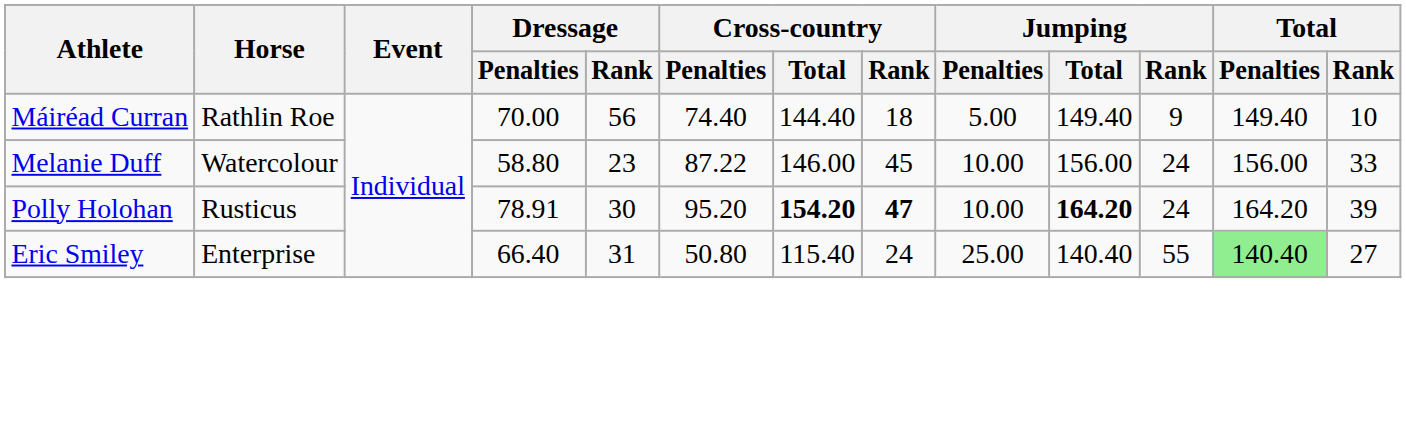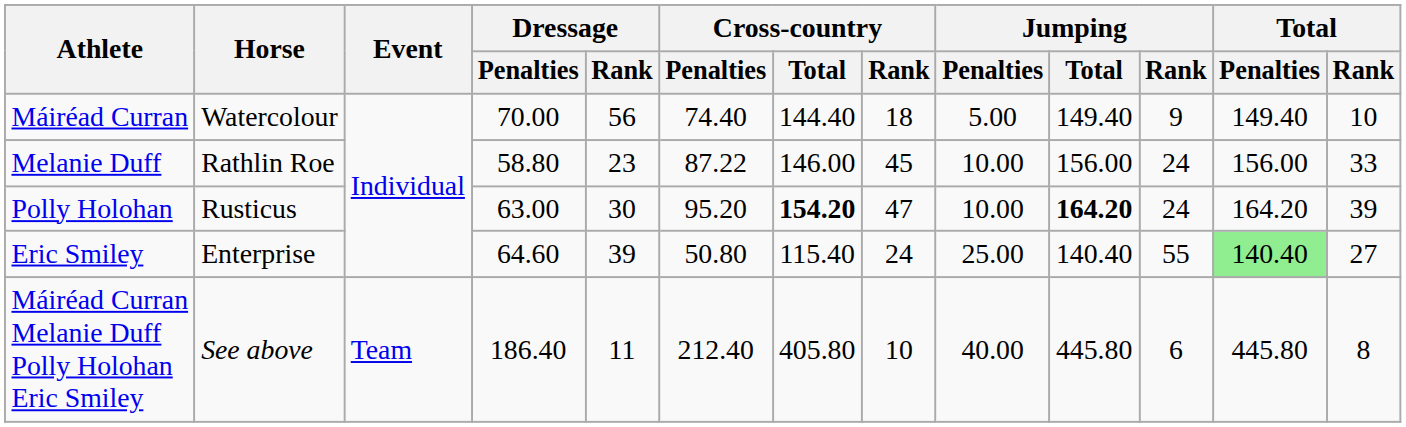 <table class=wikitable style="font-size:90%">
 <tr>
 <th rowspan="2">Athlete</th>
 <th rowspan="2">Horse</th>
 <th rowspan="2">Event</th>
 <th colspan="2">Dressage</th>
 <th colspan="3">Cross-country</th>
 <th colspan="3">Jumping</th>
 <th colspan="2">Total</th>
 </tr>
 <tr style="font-size:95%">
 <th>Penalties</th>
 <th>Rank</th>
 <th>Penalties</th>
 <th>Total</th>
 <th>Rank</th>
 <th>Penalties</th>
 <th>Total</th>
 <th>Rank</th>
 <th>Penalties</th>
 <th>Rank</th>
 </tr>
 <tr align=center>
 <td align=left><a href='#'>Máiréad Curran</a></td>
-<td align=left>Rathlin Roe</td>
+<td align=left>Watercolour</td>
 <td align=left rowspan=4><a href='#'>Individual</a></td>
 <td>70.00</td>
 <td>56</td>
 <td>74.40</td>
 <td>144.40</td>
 <td>18</td>
 <td>5.00</td>
 <td>149.40</td>
 <td>9</td>
 <td>149.40</td>
 <td>10</td>
 </tr>
 <tr align=center>
 <td align=left><a href='#'>Melanie Duff</a></td>
-<td align=left>Watercolour</td>
+<td align=left>Rathlin Roe</td>
 <td>58.80</td>
 <td>23</td>
 <td>87.22</td>
 <td>146.00</td>
 <td>45</td>
 <td>10.00</td>
 <td>156.00</td>
 <td>24</td>
 <td>156.00</td>
 <td>33</td>
 </tr>
 <tr align=center>
 <td align=left><a href='#'>Polly Holohan</a></td>
 <td align=left>Rusticus</td>
-<td>78.91</td>
+<td>63.00</td>
 <td>30</td>
 <td>95.20</td>
 <td><strong>154.20</strong></td>
-<td><strong>47</strong></td>
+<td>47</td>
 <td>10.00</td>
 <td><strong>164.20</strong></td>
 <td>24</td>
 <td>164.20</td>
 <td>39</td>
 </tr>
 <tr align=center>
 <td align=left><a href='#'>Eric Smiley</a></td>
 <td align=left>Enterprise</td>
-<td>66.40</td>
-<td>31</td>
+<td>64.60</td>
+<td>39</td>
 <td>50.80</td>
 <td>115.40</td>
 <td>24</td>
 <td>25.00</td>
 <td>140.40</td>
 <td>55</td>
 <td style="background: lightgreen;">140.40</td>
 <td>27</td>
 </tr>
+<tr align=center>
+<td align=left><a href='#'>Máiréad Curran</a><br><a href='#'>Melanie Duff</a><br><a href='#'>Polly Holohan</a><br><a href='#'>Eric Smiley</a></td>
+<td align=left><em>See above</em></td>
+<td align=left><a href='#'>Team</a></td>
+<td>186.40</td>
+<td>11</td>
+<td>212.40</td>
+<td>405.80</td>
+<td>10</td>
+<td>40.00</td>
+<td>445.80</td>
+<td>6</td>
+<td>445.80</td>
+<td>8</td>
+</tr>
 </table>
